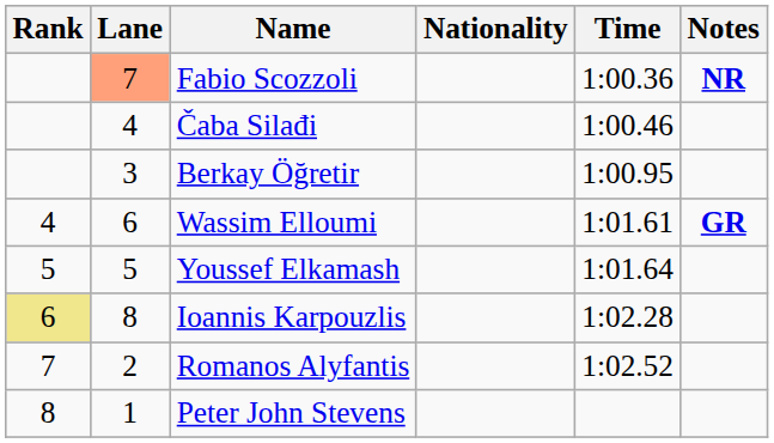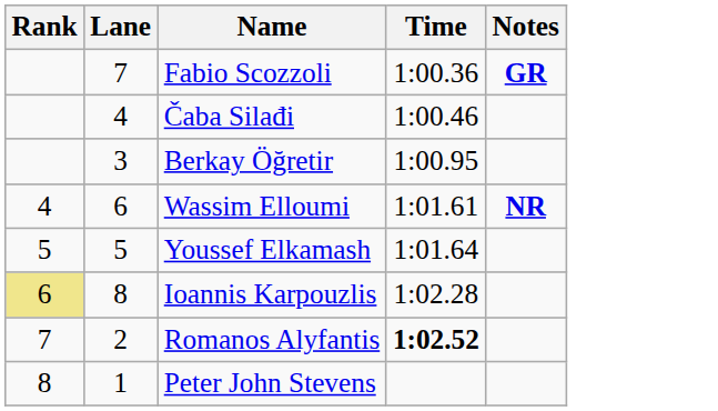 <table class="wikitable sortable" style="text-align:center">
 <tr>
 <th>Rank</th>
 <th>Lane</th>
 <th>Name</th>
-<th>Nationality</th>
 <th>Time</th>
 <th>Notes</th>
 </tr>
 <tr>
 <td></td>
-<td style="background: lightsalmon;">7</td>
+<td>7</td>
 <td align="left"><a href='#'>Fabio Scozzoli</a></td>
-<td align="left"></td>
 <td>1:00.36</td>
-<td><strong><a href='#'>NR</a></strong></td>
+<td><strong><a href='#'>GR</a></strong></td>
 </tr>
 <tr>
 <td></td>
 <td>4</td>
 <td align="left"><a href='#'>Čaba Silađi</a></td>
-<td align="left"></td>
 <td>1:00.46</td>
 <td></td>
 </tr>
 <tr>
 <td></td>
 <td>3</td>
 <td align="left"><a href='#'>Berkay Öğretir</a></td>
-<td align="left"></td>
 <td>1:00.95</td>
 <td></td>
 </tr>
 <tr>
 <td>4</td>
 <td>6</td>
 <td align="left"><a href='#'>Wassim Elloumi</a></td>
-<td align="left"></td>
 <td>1:01.61</td>
-<td><strong><a href='#'>GR</a></strong></td>
+<td><strong><a href='#'>NR</a></strong></td>
 </tr>
 <tr>
 <td>5</td>
 <td>5</td>
 <td align="left"><a href='#'>Youssef Elkamash</a></td>
-<td align="left"></td>
 <td>1:01.64</td>
 <td></td>
 </tr>
 <tr>
 <td style="background: khaki;">6</td>
 <td>8</td>
 <td align="left"><a href='#'>Ioannis Karpouzlis</a></td>
-<td align="left"></td>
 <td>1:02.28</td>
 <td></td>
 </tr>
 <tr>
 <td>7</td>
 <td>2</td>
 <td align="left"><a href='#'>Romanos Alyfantis</a></td>
-<td align="left"></td>
-<td>1:02.52</td>
+<td><strong>1:02.52</strong></td>
 <td></td>
 </tr>
 <tr>
 <td>8</td>
 <td>1</td>
 <td align="left"><a href='#'>Peter John Stevens</a></td>
-<td align="left"></td>
 <td></td>
 <td></td>
 </tr>
 </table>
